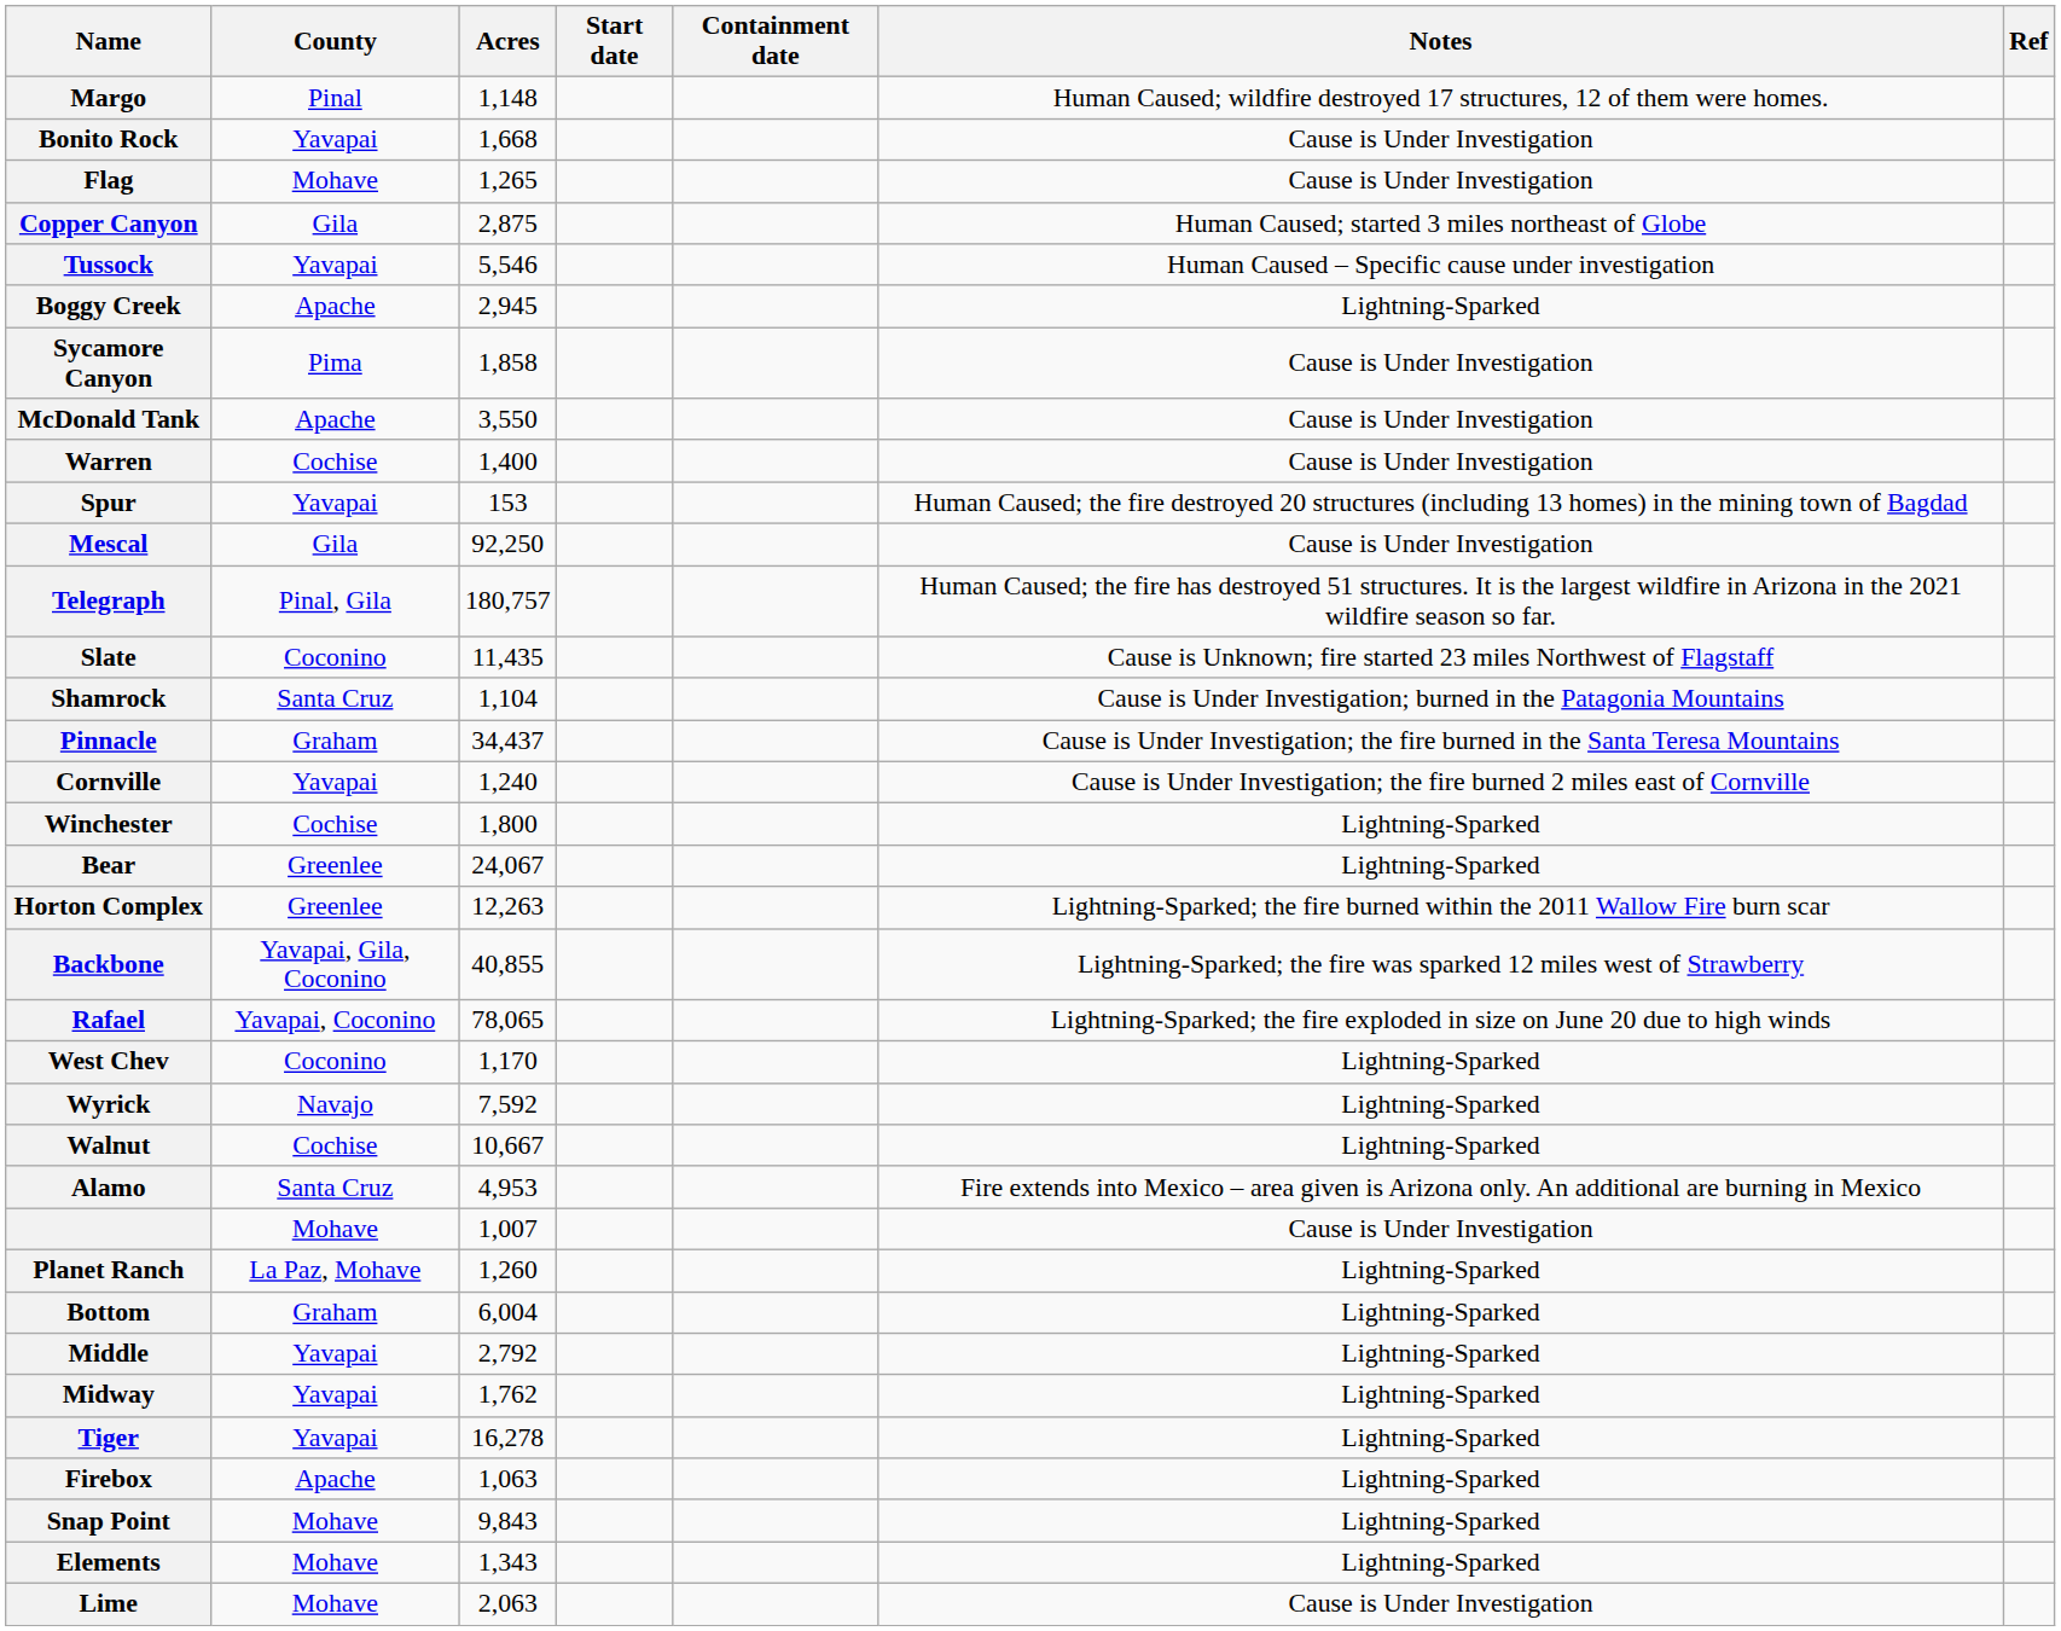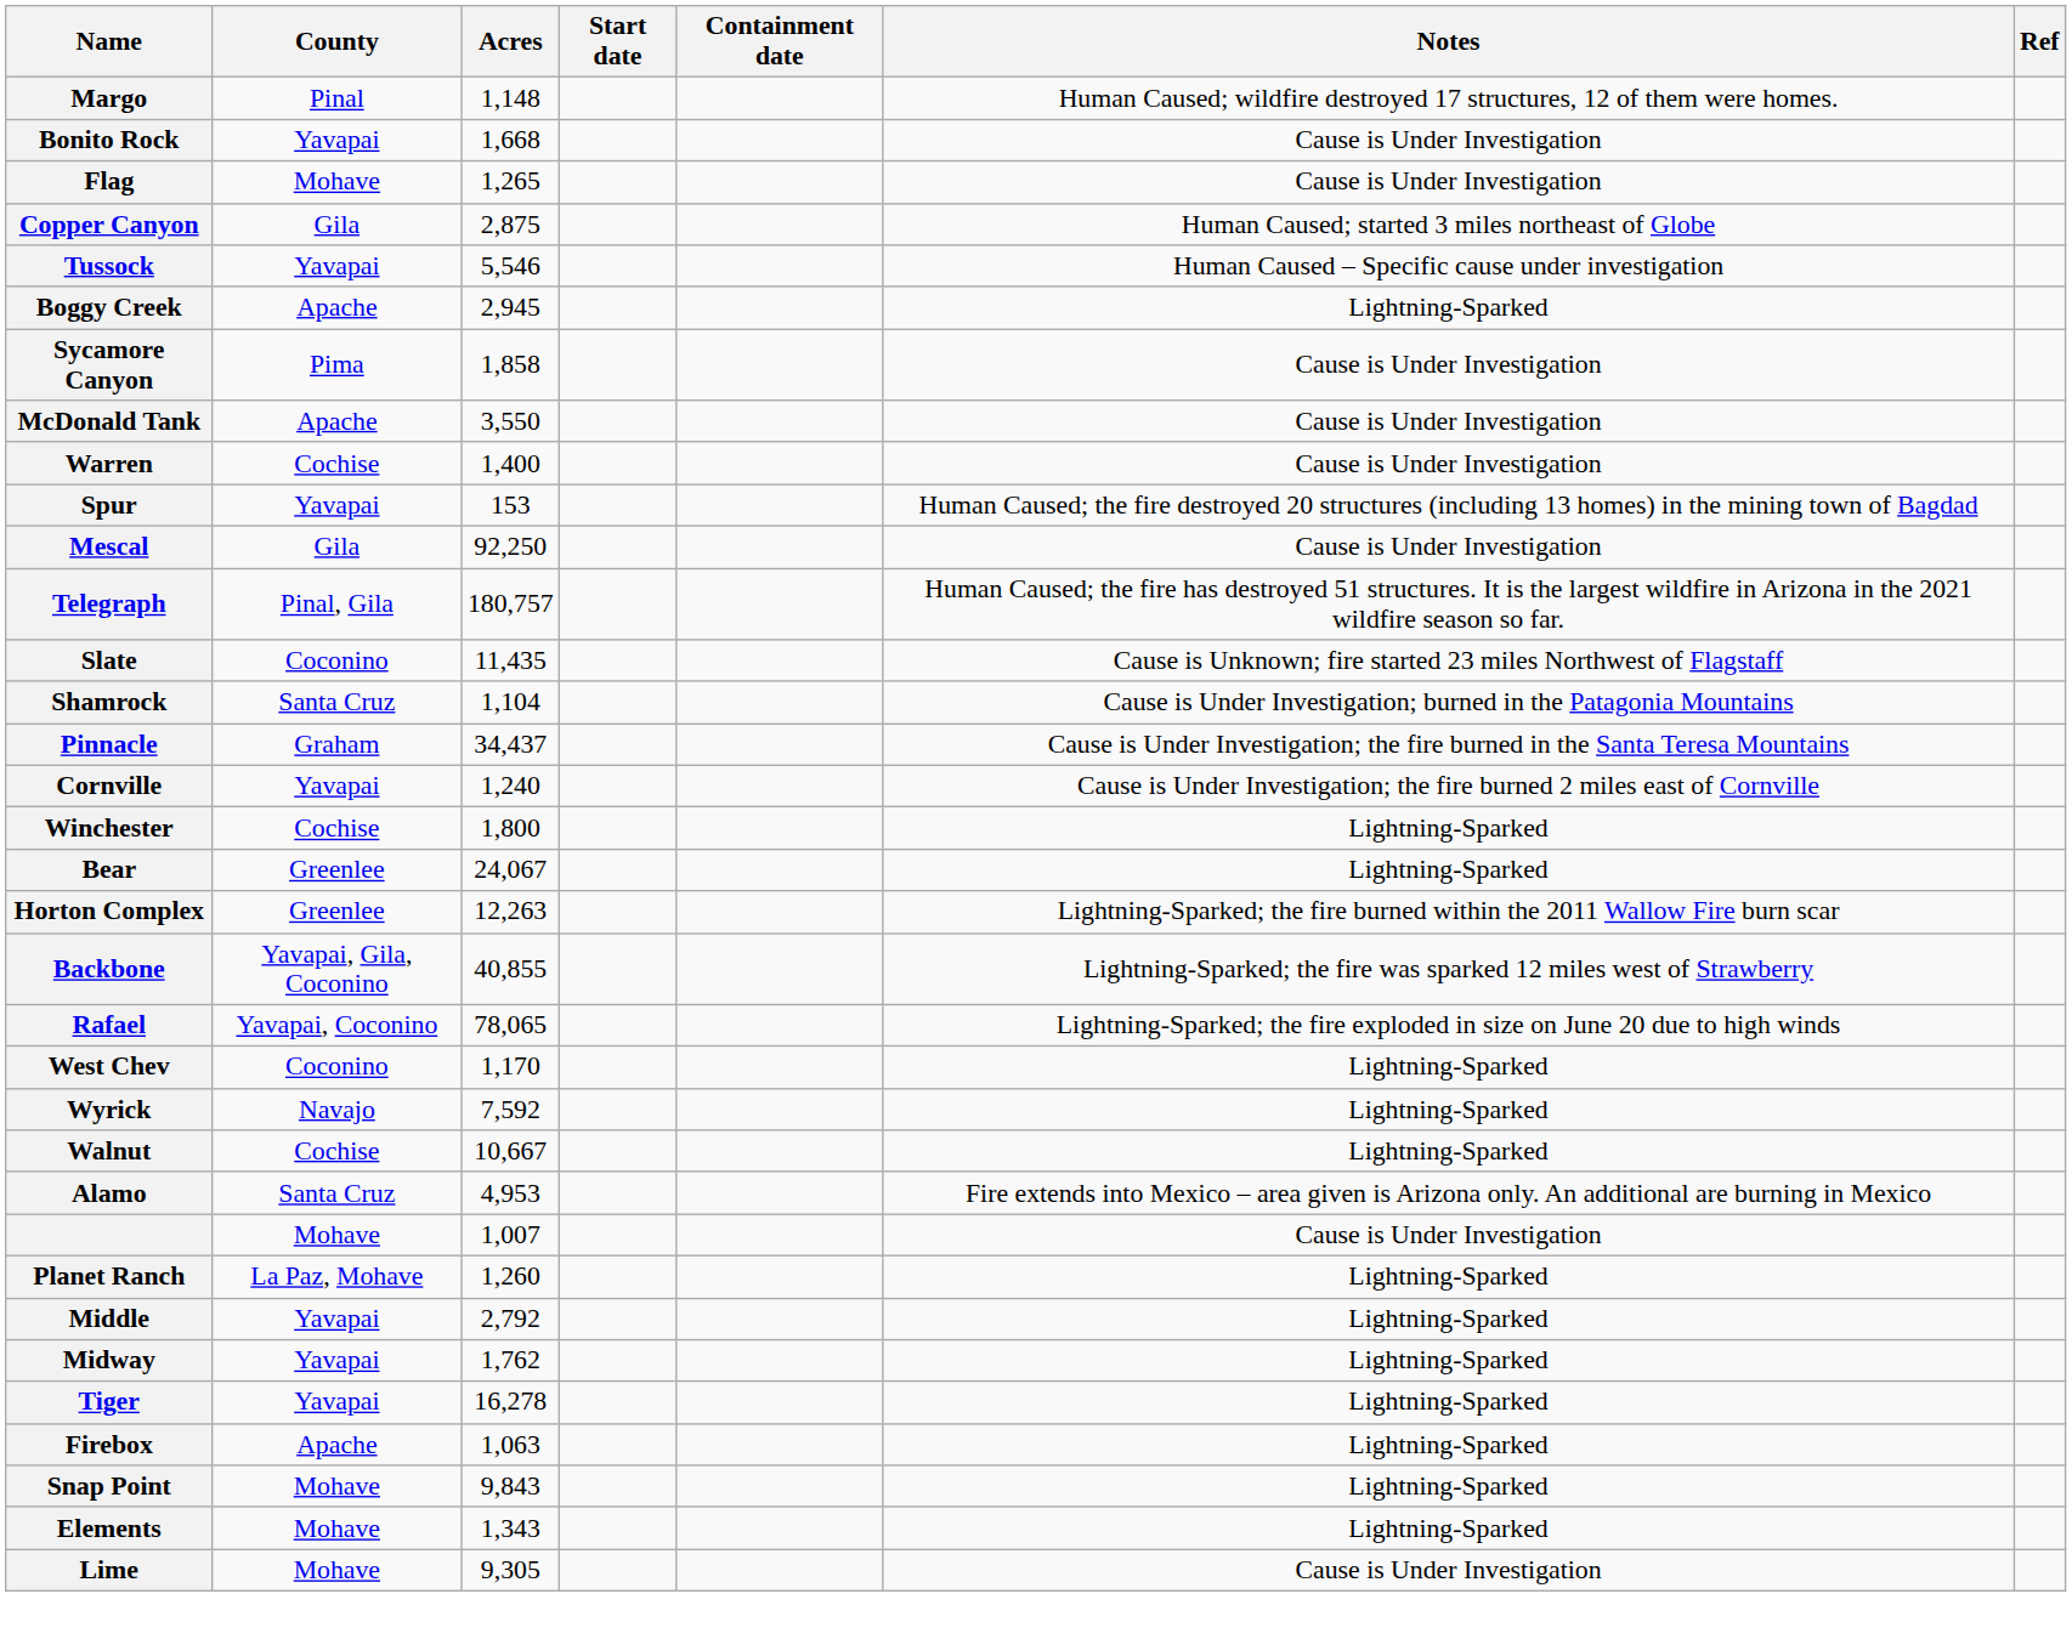 <table class="wikitable sortable plainrowheaders mw-collapsible" style="text-align:center;">
 <tr>
 <th scope="col">Name</th>
 <th scope="col">County </th>
 <th scope="col">Acres</th>
 <th scope="col">Start date</th>
 <th scope="col">Containment date</th>
 <th scope="col">Notes</th>
 <th scope="col" class="unsortable">Ref</th>
 </tr>
 <tr>
 <th scope="row">Margo</th>
 <td><a href='#'>Pinal</a></td>
 <td>1,148</td>
 <td></td>
 <td></td>
 <td>Human Caused; wildfire destroyed 17 structures, 12 of them were homes.</td>
 <td></td>
 </tr>
 <tr>
 <th scope="row">Bonito Rock</th>
 <td><a href='#'>Yavapai</a></td>
 <td>1,668</td>
 <td></td>
 <td></td>
 <td>Cause is Under Investigation</td>
 <td></td>
 </tr>
 <tr>
 <th scope="row">Flag</th>
 <td><a href='#'>Mohave</a></td>
 <td>1,265</td>
 <td></td>
 <td></td>
 <td>Cause is Under Investigation</td>
 <td></td>
 </tr>
 <tr>
 <th scope="row"><a href='#'>Copper Canyon</a></th>
 <td><a href='#'>Gila</a></td>
 <td>2,875</td>
 <td></td>
 <td></td>
 <td>Human Caused; started 3 miles northeast of <a href='#'>Globe</a></td>
 <td></td>
 </tr>
 <tr>
 <th scope="row"><a href='#'>Tussock</a></th>
 <td><a href='#'>Yavapai</a></td>
 <td>5,546</td>
 <td></td>
 <td></td>
 <td>Human Caused – Specific cause under investigation</td>
 <td></td>
 </tr>
 <tr>
 <th scope="row">Boggy Creek</th>
 <td><a href='#'>Apache</a></td>
 <td>2,945</td>
 <td></td>
 <td></td>
 <td>Lightning-Sparked</td>
 <td></td>
 </tr>
 <tr>
 <th scope="row">Sycamore Canyon</th>
 <td><a href='#'>Pima</a></td>
 <td>1,858</td>
 <td></td>
 <td></td>
 <td>Cause is Under Investigation</td>
 <td></td>
 </tr>
 <tr>
 <th scope="row">McDonald Tank</th>
 <td><a href='#'>Apache</a></td>
 <td>3,550</td>
 <td></td>
 <td></td>
 <td>Cause is Under Investigation</td>
 <td></td>
 </tr>
 <tr>
 <th scope="row">Warren</th>
 <td><a href='#'>Cochise</a></td>
 <td>1,400</td>
 <td></td>
 <td></td>
 <td>Cause is Under Investigation</td>
 <td></td>
 </tr>
 <tr>
 <th scope="row">Spur</th>
 <td><a href='#'>Yavapai</a></td>
 <td>153</td>
 <td></td>
 <td></td>
 <td>Human Caused; the fire destroyed 20 structures (including 13 homes) in the mining town of <a href='#'>Bagdad</a></td>
 <td></td>
 </tr>
 <tr>
 <th scope="row"><a href='#'>Mescal</a></th>
 <td><a href='#'>Gila</a></td>
 <td>92,250</td>
 <td></td>
 <td></td>
 <td>Cause is Under Investigation</td>
 <td></td>
 </tr>
 <tr>
 <th scope="row"><a href='#'>Telegraph</a></th>
 <td><a href='#'>Pinal</a>, <a href='#'>Gila</a></td>
 <td>180,757</td>
 <td></td>
 <td></td>
 <td>Human Caused; the fire has destroyed 51 structures. It is the largest wildfire in Arizona in the 2021 wildfire season so far.</td>
 <td></td>
 </tr>
 <tr>
 <th scope="row">Slate</th>
 <td><a href='#'>Coconino</a></td>
 <td>11,435</td>
 <td></td>
 <td></td>
 <td>Cause is Unknown; fire started 23 miles Northwest of <a href='#'>Flagstaff</a></td>
 <td></td>
 </tr>
 <tr>
 <th scope="row">Shamrock</th>
 <td><a href='#'>Santa Cruz</a></td>
 <td>1,104</td>
 <td></td>
 <td></td>
 <td>Cause is Under Investigation; burned in the <a href='#'>Patagonia Mountains</a></td>
 <td></td>
 </tr>
 <tr>
 <th scope="row"><a href='#'>Pinnacle</a></th>
 <td><a href='#'>Graham</a></td>
 <td>34,437</td>
 <td></td>
 <td></td>
 <td>Cause is Under Investigation; the fire burned in the <a href='#'>Santa Teresa Mountains</a></td>
 <td></td>
 </tr>
 <tr>
 <th scope="row">Cornville</th>
 <td><a href='#'>Yavapai</a></td>
 <td>1,240</td>
 <td></td>
 <td></td>
 <td>Cause is Under Investigation; the fire burned 2 miles east of <a href='#'>Cornville</a></td>
 <td></td>
 </tr>
 <tr>
 <th scope="row">Winchester</th>
 <td><a href='#'>Cochise</a></td>
 <td>1,800</td>
 <td></td>
 <td></td>
 <td>Lightning-Sparked</td>
 <td></td>
 </tr>
 <tr>
 <th scope="row">Bear</th>
 <td><a href='#'>Greenlee</a></td>
 <td>24,067</td>
 <td></td>
 <td></td>
 <td>Lightning-Sparked</td>
 <td></td>
 </tr>
 <tr>
 <th scope="row">Horton Complex</th>
 <td><a href='#'>Greenlee</a></td>
 <td>12,263</td>
 <td></td>
 <td></td>
 <td>Lightning-Sparked; the fire burned within the 2011 <a href='#'>Wallow Fire</a> burn scar</td>
 <td></td>
 </tr>
 <tr>
 <th scope="row"><a href='#'>Backbone</a></th>
 <td><a href='#'>Yavapai</a>, <a href='#'>Gila</a>, <a href='#'>Coconino</a></td>
 <td>40,855</td>
 <td></td>
 <td></td>
 <td>Lightning-Sparked; the fire was sparked 12 miles west of <a href='#'>Strawberry</a></td>
 <td></td>
 </tr>
 <tr>
 <th scope="row"><a href='#'>Rafael</a></th>
 <td><a href='#'>Yavapai</a>, <a href='#'>Coconino</a></td>
 <td>78,065</td>
 <td></td>
 <td></td>
 <td>Lightning-Sparked; the fire exploded in size on June 20 due to high winds</td>
 <td></td>
 </tr>
 <tr>
 <th scope="row">West Chev</th>
 <td><a href='#'>Coconino</a></td>
 <td>1,170</td>
 <td></td>
 <td></td>
 <td>Lightning-Sparked</td>
 <td></td>
 </tr>
 <tr>
 <th scope="row">Wyrick</th>
 <td><a href='#'>Navajo</a></td>
 <td>7,592</td>
 <td></td>
 <td></td>
 <td>Lightning-Sparked</td>
 <td></td>
 </tr>
 <tr>
 <th scope="row">Walnut</th>
 <td><a href='#'>Cochise</a></td>
 <td>10,667</td>
 <td></td>
 <td></td>
 <td>Lightning-Sparked</td>
 <td></td>
 </tr>
 <tr>
 <th scope="row">Alamo</th>
 <td><a href='#'>Santa Cruz</a></td>
 <td>4,953</td>
 <td></td>
 <td></td>
 <td>Fire extends into Mexico – area given is Arizona only. An additional  are burning in Mexico</td>
 <td></td>
 </tr>
 <tr>
 <th scope="row"></th>
 <td><a href='#'>Mohave</a></td>
 <td>1,007</td>
 <td></td>
 <td></td>
 <td>Cause is Under Investigation</td>
 <td></td>
 </tr>
 <tr>
 <th scope="row">Planet Ranch</th>
 <td><a href='#'>La Paz</a>, <a href='#'>Mohave</a></td>
 <td>1,260</td>
 <td></td>
 <td></td>
 <td>Lightning-Sparked</td>
 <td></td>
 </tr>
 <tr>
-<th scope="row">Bottom</th>
-<td><a href='#'>Graham</a></td>
-<td>6,004</td>
-<td></td>
-<td></td>
-<td>Lightning-Sparked</td>
-<td></td>
-</tr>
-<tr>
 <th scope="row">Middle</th>
 <td><a href='#'>Yavapai</a></td>
 <td>2,792</td>
 <td></td>
 <td></td>
 <td>Lightning-Sparked</td>
 <td></td>
 </tr>
 <tr>
 <th scope="row">Midway</th>
 <td><a href='#'>Yavapai</a></td>
 <td>1,762</td>
 <td></td>
 <td></td>
 <td>Lightning-Sparked</td>
 <td></td>
 </tr>
 <tr>
 <th scope="row"><a href='#'>Tiger</a></th>
 <td><a href='#'>Yavapai</a></td>
 <td>16,278</td>
 <td></td>
 <td></td>
 <td>Lightning-Sparked</td>
 <td></td>
 </tr>
 <tr>
 <th scope="row">Firebox</th>
 <td><a href='#'>Apache</a></td>
 <td>1,063</td>
 <td></td>
 <td></td>
 <td>Lightning-Sparked</td>
 <td></td>
 </tr>
 <tr>
 <th scope="row">Snap Point</th>
 <td><a href='#'>Mohave</a></td>
 <td>9,843</td>
 <td></td>
 <td></td>
 <td>Lightning-Sparked</td>
 <td></td>
 </tr>
 <tr>
 <th scope="row">Elements</th>
 <td><a href='#'>Mohave</a></td>
 <td>1,343</td>
 <td></td>
 <td></td>
 <td>Lightning-Sparked</td>
 <td></td>
 </tr>
 <tr>
 <th scope="row">Lime</th>
 <td><a href='#'>Mohave</a></td>
-<td>2,063</td>
+<td>9,305</td>
 <td></td>
 <td></td>
 <td>Cause is Under Investigation</td>
 <td></td>
 </tr>
 </table>
